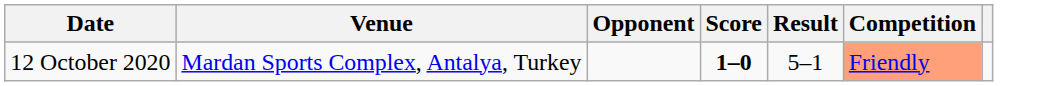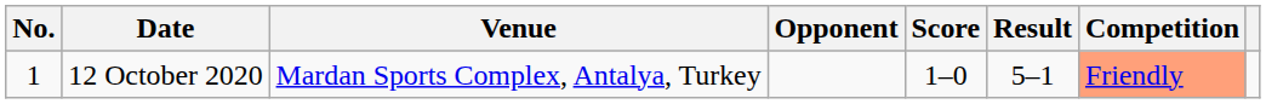 <table class="wikitable sortable">
 <tr>
+<th scope="col">No.</th>
 <th scope="col">Date</th>
 <th scope="col">Venue</th>
 <th scope="col">Opponent</th>
 <th scope="col">Score</th>
 <th scope="col">Result</th>
 <th scope="col">Competition</th>
 <th scope="col" class="unsortable"></th>
 </tr>
 <tr>
+<td align="center">1</td>
 <td>12 October 2020</td>
 <td><a href='#'>Mardan Sports Complex</a>, <a href='#'>Antalya</a>, Turkey</td>
 <td></td>
-<td align="center"><strong>1–0</strong></td>
+<td align="center">1–0</td>
 <td align="center">5–1</td>
 <td style="background: lightsalmon;"><a href='#'>Friendly</a></td>
 <td></td>
 </tr>
 </table>
